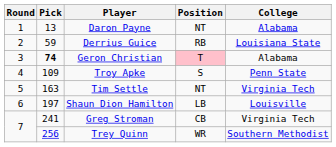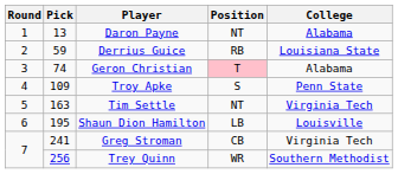 <table class="wikitable sortable sortable"  style="text-align:center;">
 <tr>
 <th>Round</th>
 <th>Pick</th>
 <th>Player</th>
 <th>Position</th>
 <th>College</th>
 </tr>
 <tr>
 <td>1</td>
 <td>13</td>
 <td><a href='#'>Daron Payne</a></td>
 <td>NT</td>
 <td><a href='#'>Alabama</a></td>
 </tr>
 <tr>
 <td>2</td>
 <td>59</td>
 <td><a href='#'>Derrius Guice</a></td>
 <td>RB</td>
 <td><a href='#'>Louisiana State</a></td>
 </tr>
 <tr>
 <td>3</td>
-<td><strong>74</strong></td>
+<td>74</td>
 <td><a href='#'>Geron Christian</a></td>
 <td style="background: pink;">T</td>
 <td>Alabama</td>
 </tr>
 <tr>
 <td>4</td>
 <td>109</td>
 <td><a href='#'>Troy Apke</a></td>
 <td>S</td>
 <td><a href='#'>Penn State</a></td>
 </tr>
 <tr>
 <td>5</td>
 <td>163</td>
 <td><a href='#'>Tim Settle</a></td>
 <td>NT</td>
 <td><a href='#'>Virginia Tech</a></td>
 </tr>
 <tr>
 <td>6</td>
-<td>197</td>
+<td>195</td>
 <td><a href='#'>Shaun Dion Hamilton</a></td>
 <td>LB</td>
 <td><a href='#'>Louisville</a></td>
 </tr>
 <tr>
 <td rowspan="2">7</td>
 <td>241</td>
 <td><a href='#'>Greg Stroman</a></td>
 <td>CB</td>
 <td>Virginia Tech</td>
 </tr>
 <tr>
 <td><a href='#'>256</a></td>
 <td><a href='#'>Trey Quinn</a></td>
 <td>WR</td>
 <td><a href='#'>Southern Methodist</a></td>
 </tr>
 </table>
